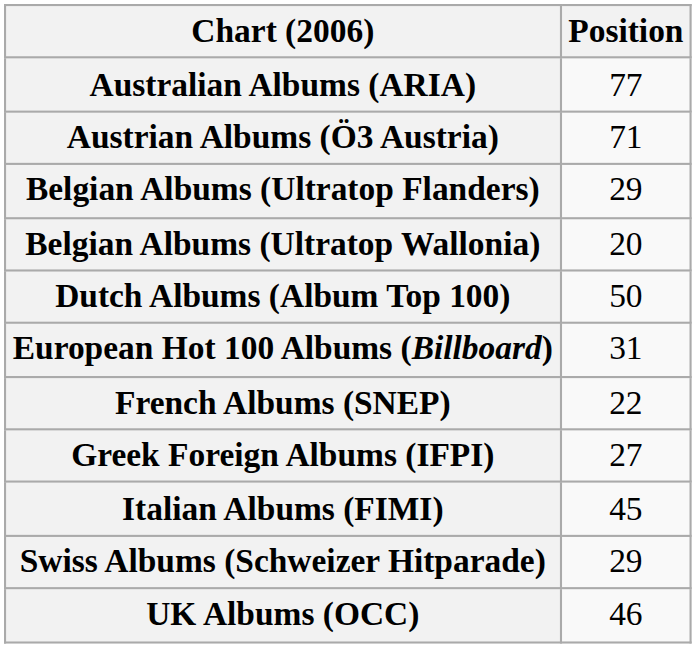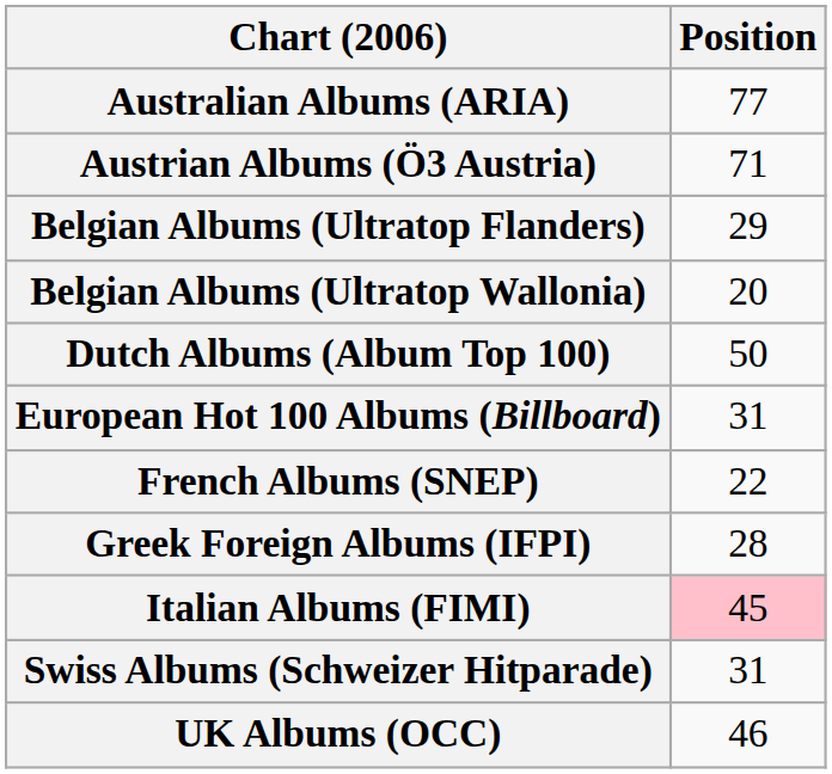 <table class="wikitable plainrowheaders">
 <tr>
 <th>Chart (2006)</th>
 <th>Position</th>
 </tr>
 <tr>
 <th scope="row">Australian Albums (ARIA)</th>
 <td style="text-align:center;">77</td>
 </tr>
 <tr>
 <th scope="row">Austrian Albums (Ö3 Austria)</th>
 <td style="text-align:center;">71</td>
 </tr>
 <tr>
 <th scope="row">Belgian Albums (Ultratop Flanders)</th>
 <td style="text-align:center;">29</td>
 </tr>
 <tr>
 <th scope="row">Belgian Albums (Ultratop Wallonia)</th>
 <td style="text-align:center;">20</td>
 </tr>
 <tr>
 <th scope="row">Dutch Albums (Album Top 100)</th>
 <td style="text-align:center;">50</td>
 </tr>
 <tr>
 <th scope="row">European Hot 100 Albums (<em>Billboard</em>)</th>
 <td style="text-align:center;">31</td>
 </tr>
 <tr>
 <th scope="row">French Albums (SNEP)</th>
 <td style="text-align:center;">22</td>
 </tr>
 <tr>
 <th scope="row">Greek Foreign Albums (IFPI)</th>
-<td style="text-align:center;">27</td>
+<td style="text-align:center;">28</td>
 </tr>
 <tr>
 <th scope="row">Italian Albums (FIMI)</th>
-<td style="text-align:center;">45</td>
+<td style="background: pink; text-align:center;">45</td>
 </tr>
 <tr>
 <th scope="row">Swiss Albums (Schweizer Hitparade)</th>
-<td style="text-align:center;">29</td>
+<td style="text-align:center;">31</td>
 </tr>
 <tr>
 <th scope="row">UK Albums (OCC)</th>
 <td style="text-align:center;">46</td>
 </tr>
 </table>
